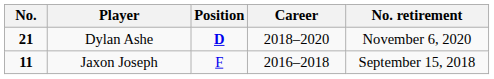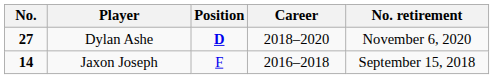 <table class="wikitable sortable" style="text-align:center">
 <tr>
 <th style="width:40px;">No.</th>
 <th style="width:150px;">Player</th>
 <th style="width:40px;">Position</th>
 <th style="width:100px;">Career</th>
 <th style="width:150px;">No. retirement</th>
 </tr>
 <tr>
-<td><strong>21</strong></td>
+<td><strong>27</strong></td>
 <td>Dylan Ashe</td>
 <td><strong><a href='#'>D</a></strong></td>
 <td>2018–2020</td>
 <td>November 6, 2020</td>
 </tr>
 <tr>
-<td><strong>11</strong></td>
+<td><strong>14</strong></td>
 <td>Jaxon Joseph</td>
 <td><a href='#'>F</a></td>
 <td>2016–2018</td>
 <td>September 15, 2018</td>
 </tr>
 </table>
